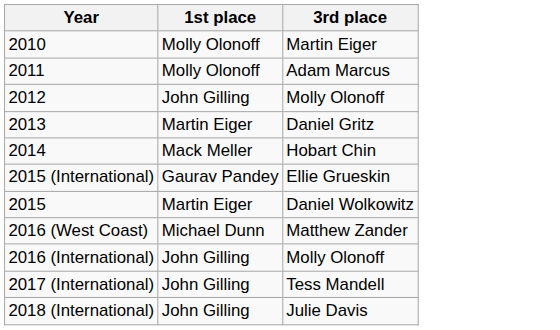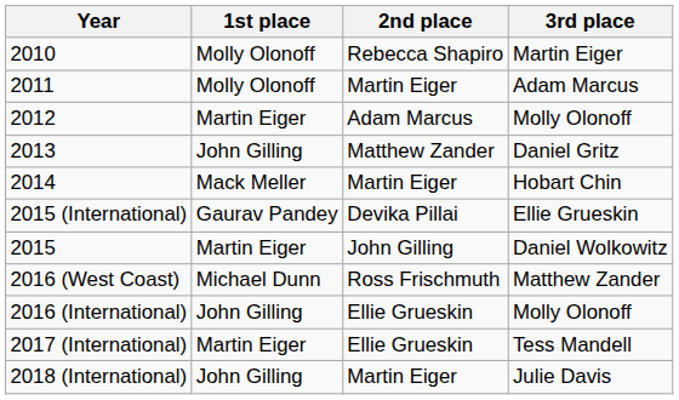 <table class="wikitable">
 <tr>
 <th>Year</th>
 <th>1st place</th>
+<th>2nd place</th>
 <th>3rd place</th>
 </tr>
 <tr>
 <td>2010</td>
 <td>Molly Olonoff</td>
+<td>Rebecca Shapiro</td>
 <td>Martin Eiger</td>
 </tr>
 <tr>
 <td>2011</td>
 <td>Molly Olonoff</td>
+<td>Martin Eiger</td>
 <td>Adam Marcus</td>
 </tr>
 <tr>
 <td>2012</td>
-<td>John Gilling</td>
+<td>Martin Eiger</td>
+<td>Adam Marcus</td>
 <td>Molly Olonoff</td>
 </tr>
 <tr>
 <td>2013</td>
-<td>Martin Eiger</td>
+<td>John Gilling</td>
+<td>Matthew Zander</td>
 <td>Daniel Gritz</td>
 </tr>
 <tr>
 <td>2014</td>
 <td>Mack Meller</td>
+<td>Martin Eiger</td>
 <td>Hobart Chin</td>
 </tr>
 <tr>
 <td>2015 (International)</td>
 <td>Gaurav Pandey</td>
+<td>Devika Pillai</td>
 <td>Ellie Grueskin</td>
 </tr>
 <tr>
 <td>2015</td>
 <td>Martin Eiger</td>
+<td>John Gilling</td>
 <td>Daniel Wolkowitz</td>
 </tr>
 <tr>
 <td>2016 (West Coast)</td>
 <td>Michael Dunn</td>
+<td>Ross Frischmuth</td>
 <td>Matthew Zander</td>
 </tr>
 <tr>
 <td>2016 (International)</td>
 <td>John Gilling</td>
+<td>Ellie Grueskin</td>
 <td>Molly Olonoff</td>
 </tr>
 <tr>
 <td>2017 (International)</td>
-<td>John Gilling</td>
+<td>Martin Eiger</td>
+<td>Ellie Grueskin</td>
 <td>Tess Mandell</td>
 </tr>
 <tr>
 <td>2018 (International)</td>
 <td>John Gilling</td>
+<td>Martin Eiger</td>
 <td>Julie Davis</td>
 </tr>
 </table>
